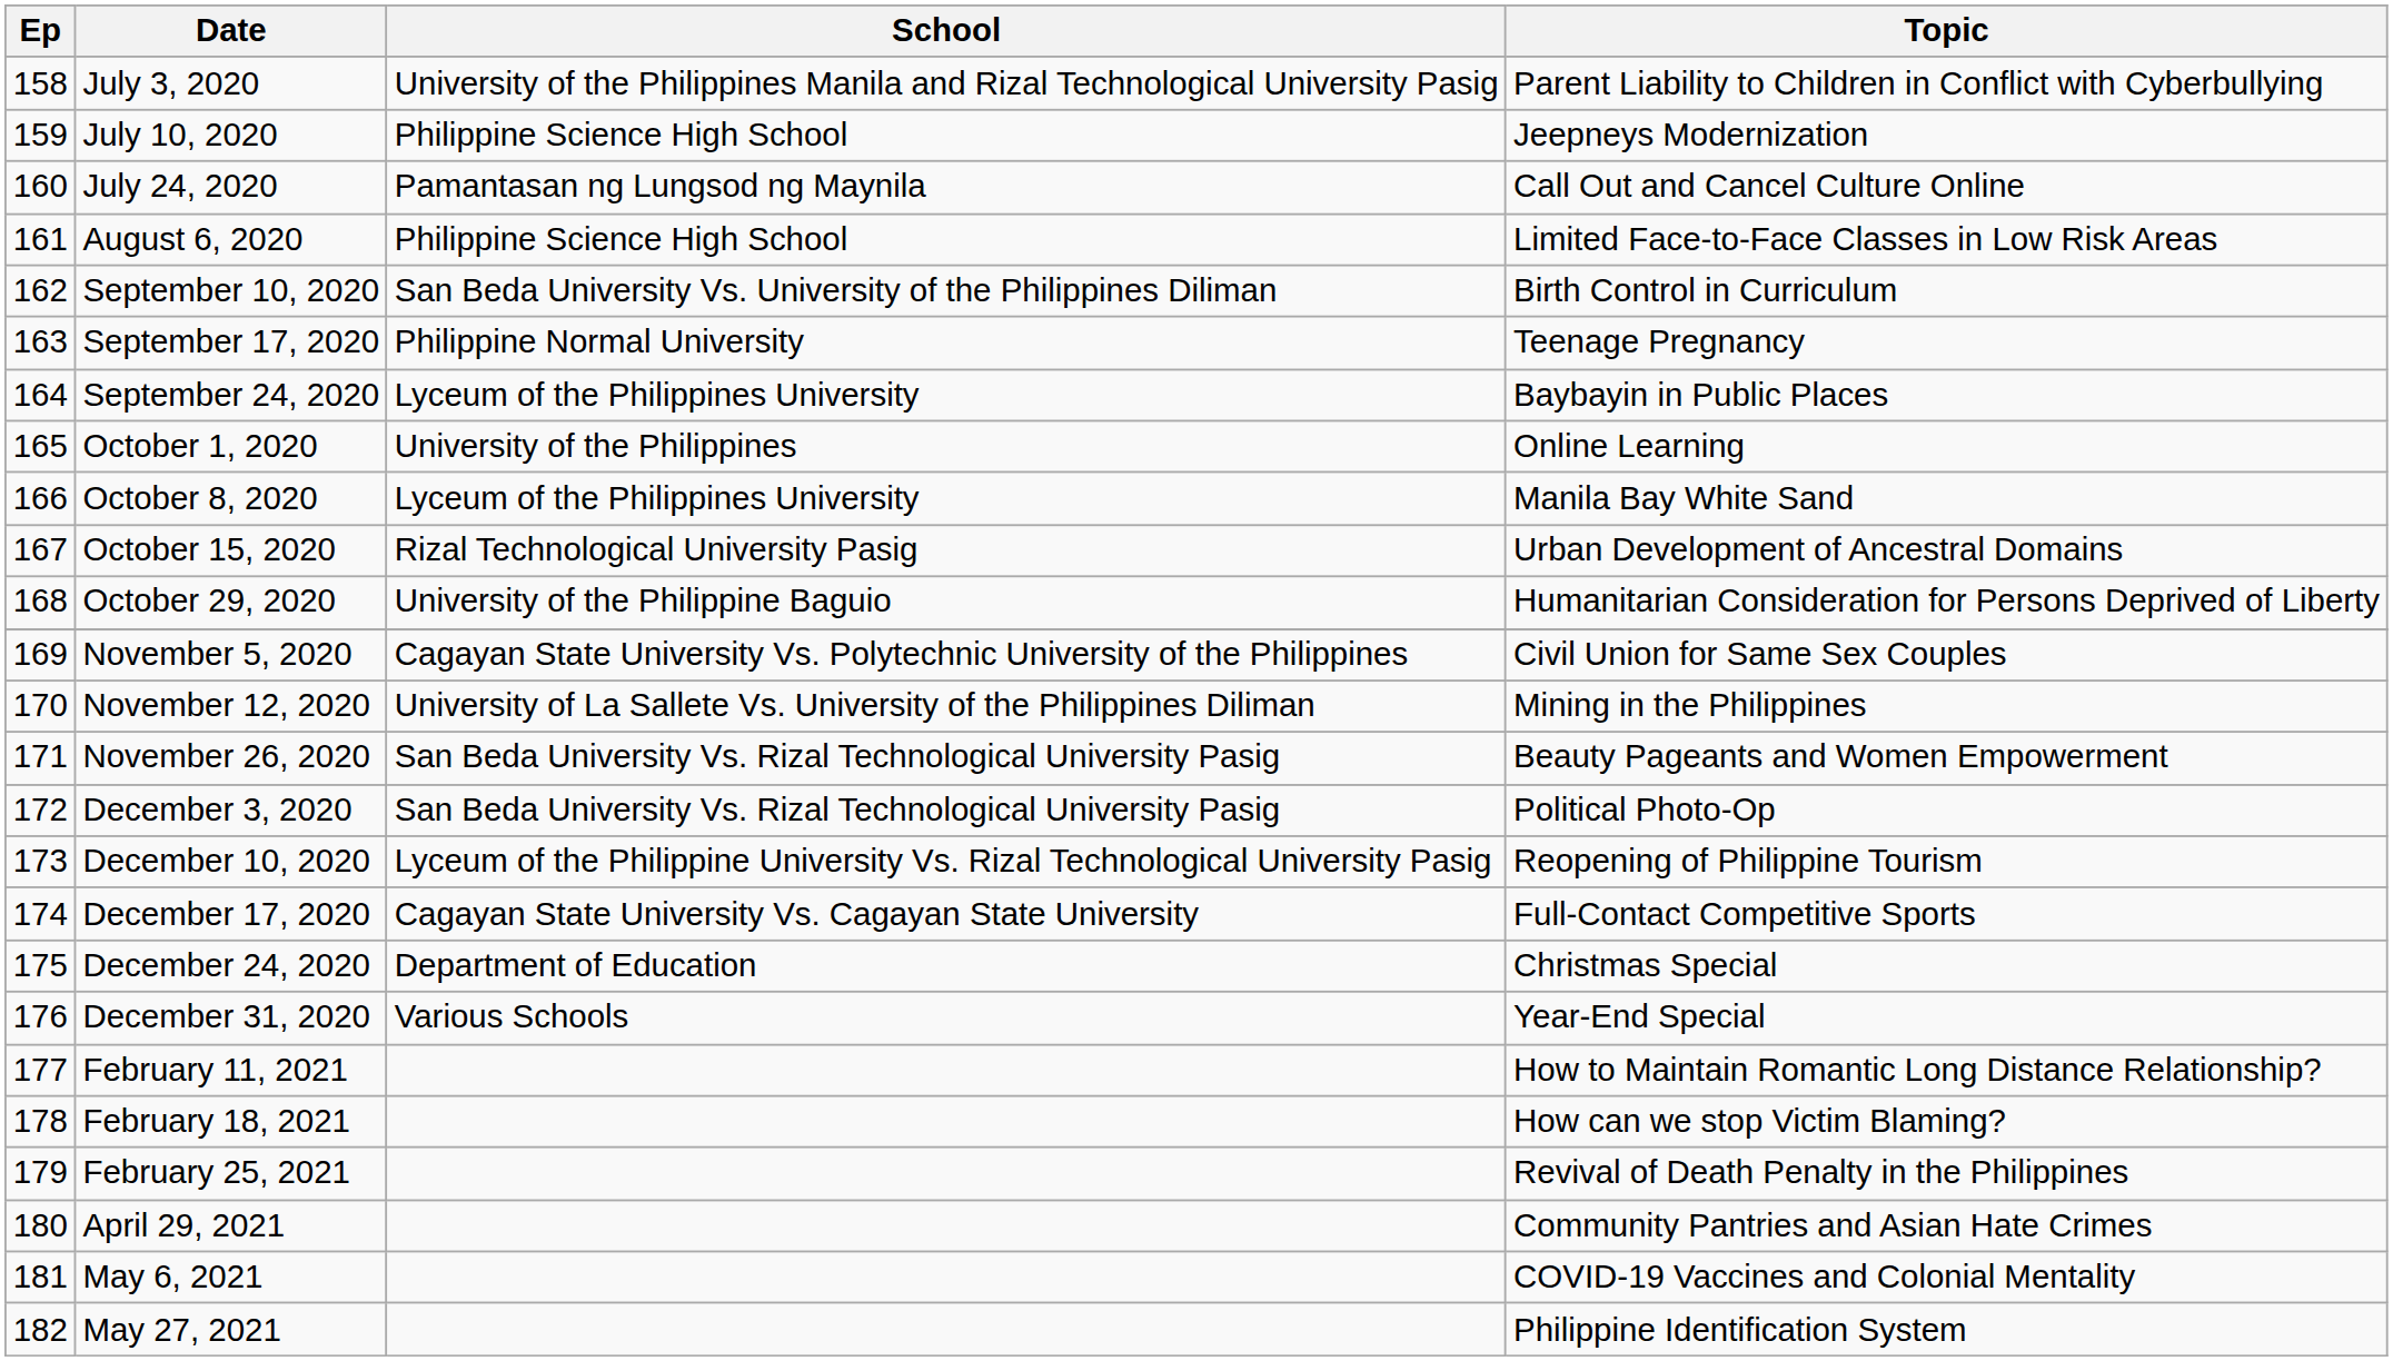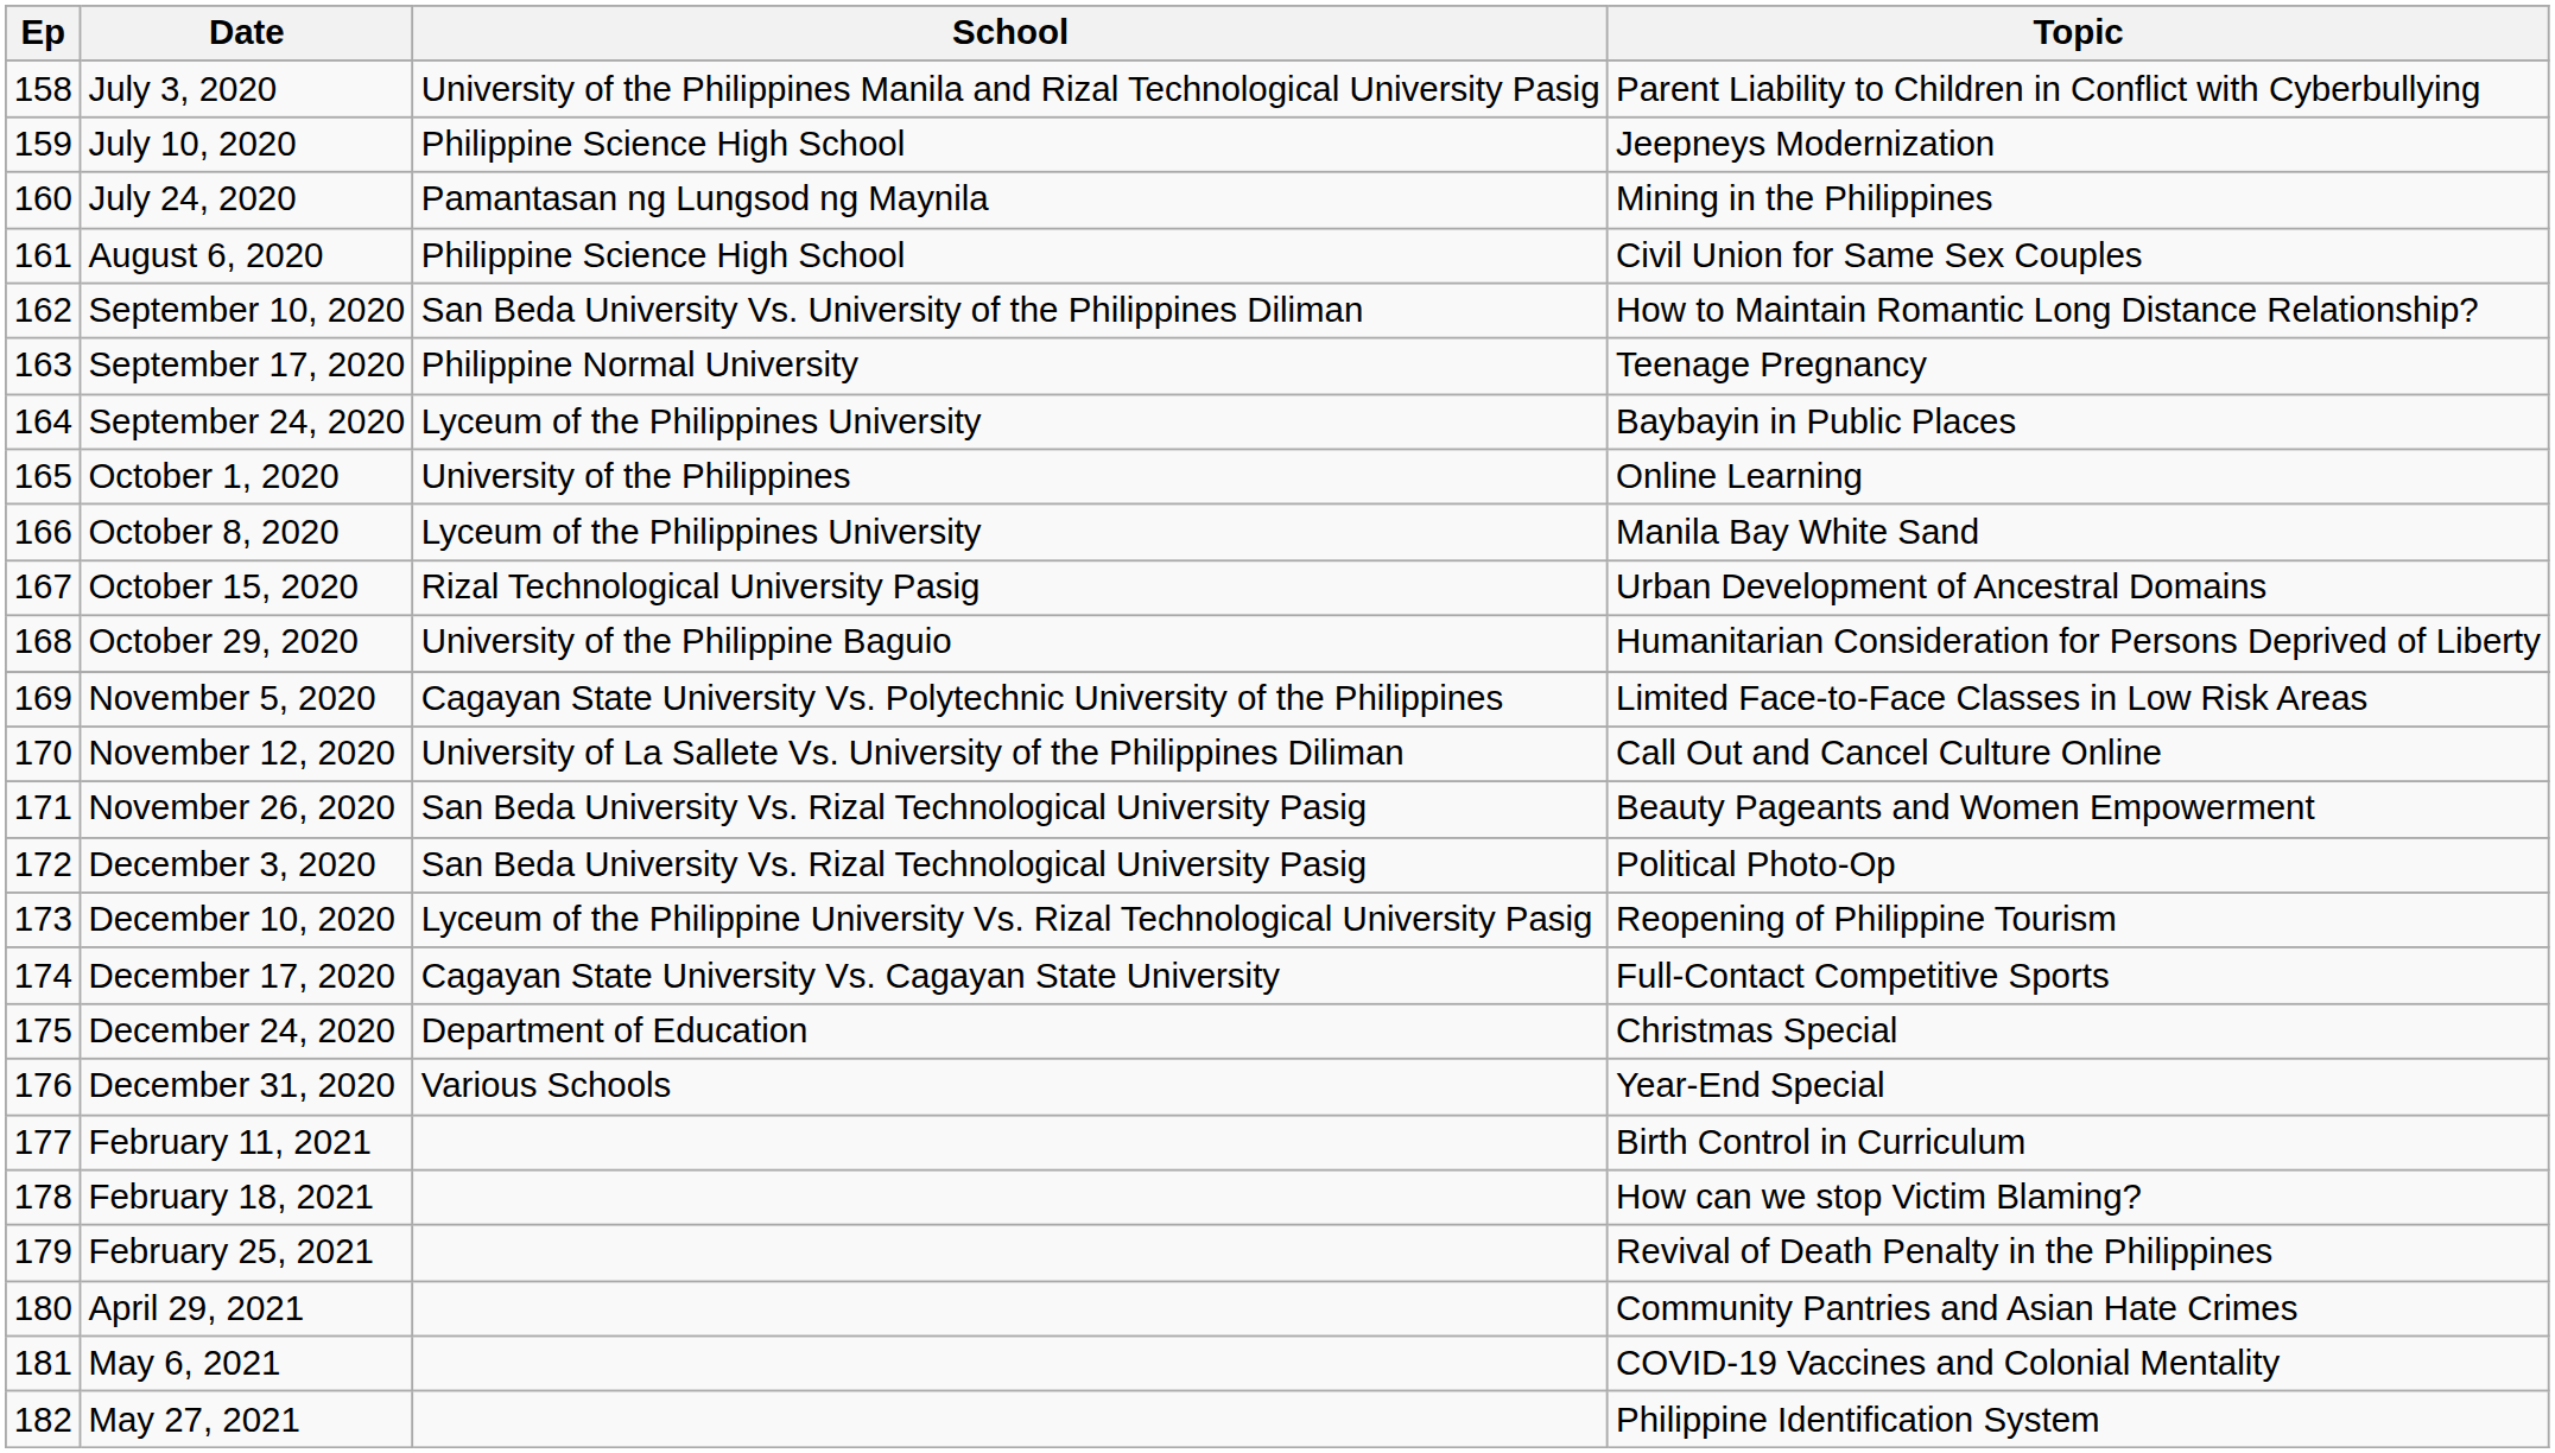 <table class="wikitable table">
 <tr>
 <th>Ep</th>
 <th>Date</th>
 <th>School</th>
 <th>Topic</th>
 </tr>
 <tr>
 <td>158</td>
 <td>July 3, 2020</td>
 <td>University of the Philippines Manila and Rizal Technological University Pasig</td>
 <td>Parent Liability to Children in Conflict with Cyberbullying</td>
 </tr>
 <tr>
 <td>159</td>
 <td>July 10, 2020</td>
 <td>Philippine Science High School</td>
 <td>Jeepneys Modernization</td>
 </tr>
 <tr>
 <td>160</td>
 <td>July 24, 2020</td>
 <td>Pamantasan ng Lungsod ng Maynila</td>
-<td>Call Out and Cancel Culture Online</td>
+<td>Mining in the Philippines</td>
 </tr>
 <tr>
 <td>161</td>
 <td>August 6, 2020</td>
 <td>Philippine Science High School</td>
-<td>Limited Face-to-Face Classes in Low Risk Areas</td>
+<td>Civil Union for Same Sex Couples</td>
 </tr>
 <tr>
 <td>162</td>
 <td>September 10, 2020</td>
 <td>San Beda University Vs. University of the Philippines Diliman</td>
-<td>Birth Control in Curriculum</td>
+<td>How to Maintain Romantic Long Distance Relationship?</td>
 </tr>
 <tr>
 <td>163</td>
 <td>September 17, 2020</td>
 <td>Philippine Normal University</td>
 <td>Teenage Pregnancy</td>
 </tr>
 <tr>
 <td>164</td>
 <td>September 24, 2020</td>
 <td>Lyceum of the Philippines University</td>
 <td>Baybayin in Public Places</td>
 </tr>
 <tr>
 <td>165</td>
 <td>October 1, 2020</td>
 <td>University of the Philippines</td>
 <td>Online Learning</td>
 </tr>
 <tr>
 <td>166</td>
 <td>October 8, 2020</td>
 <td>Lyceum of the Philippines University</td>
 <td>Manila Bay White Sand</td>
 </tr>
 <tr>
 <td>167</td>
 <td>October 15, 2020</td>
 <td>Rizal Technological University Pasig</td>
 <td>Urban Development of Ancestral Domains</td>
 </tr>
 <tr>
 <td>168</td>
 <td>October 29, 2020</td>
 <td>University of the Philippine Baguio</td>
 <td>Humanitarian Consideration for Persons Deprived of Liberty</td>
 </tr>
 <tr>
 </tr>
 <tr>
 <td>169</td>
 <td>November 5, 2020</td>
 <td>Cagayan State University Vs. Polytechnic University of the Philippines</td>
-<td>Civil Union for Same Sex Couples</td>
+<td>Limited Face-to-Face Classes in Low Risk Areas</td>
 </tr>
 <tr>
 <td>170</td>
 <td>November 12, 2020</td>
 <td>University of La Sallete Vs. University of the Philippines Diliman</td>
-<td>Mining in the Philippines</td>
+<td>Call Out and Cancel Culture Online</td>
 </tr>
 <tr>
 <td>171</td>
 <td>November 26, 2020</td>
 <td>San Beda University Vs. Rizal Technological University Pasig</td>
 <td>Beauty Pageants and Women Empowerment</td>
 </tr>
 <tr>
 <td>172</td>
 <td>December 3, 2020</td>
 <td>San Beda University Vs. Rizal Technological University Pasig</td>
 <td>Political Photo-Op</td>
 </tr>
 <tr>
 <td>173</td>
 <td>December 10, 2020</td>
 <td>Lyceum of the Philippine University Vs. Rizal Technological University Pasig</td>
 <td>Reopening of Philippine Tourism</td>
 </tr>
 <tr>
 <td>174</td>
 <td>December 17, 2020</td>
 <td>Cagayan State University Vs. Cagayan State University</td>
 <td>Full-Contact Competitive Sports</td>
 </tr>
 <tr>
 <td>175</td>
 <td>December 24, 2020</td>
 <td>Department of Education</td>
 <td>Christmas Special</td>
 </tr>
 <tr>
 <td>176</td>
 <td>December 31, 2020</td>
 <td>Various Schools</td>
 <td>Year-End Special</td>
 </tr>
 <tr>
 <td>177</td>
 <td>February 11, 2021</td>
 <td></td>
-<td>How to Maintain Romantic Long Distance Relationship?</td>
+<td>Birth Control in Curriculum</td>
 </tr>
 <tr>
 <td>178</td>
 <td>February 18, 2021</td>
 <td></td>
 <td>How can we stop Victim Blaming?</td>
 </tr>
 <tr>
 <td>179</td>
 <td>February 25, 2021</td>
 <td></td>
 <td>Revival of Death Penalty in the Philippines</td>
 </tr>
 <tr>
 <td>180</td>
 <td>April 29, 2021</td>
 <td></td>
 <td>Community Pantries and Asian Hate Crimes</td>
 </tr>
 <tr>
 <td>181</td>
 <td>May 6, 2021</td>
 <td></td>
 <td>COVID-19 Vaccines and Colonial Mentality</td>
 </tr>
 <tr>
 <td>182</td>
 <td>May 27, 2021</td>
 <td></td>
 <td>Philippine Identification System</td>
 </tr>
 </table>
